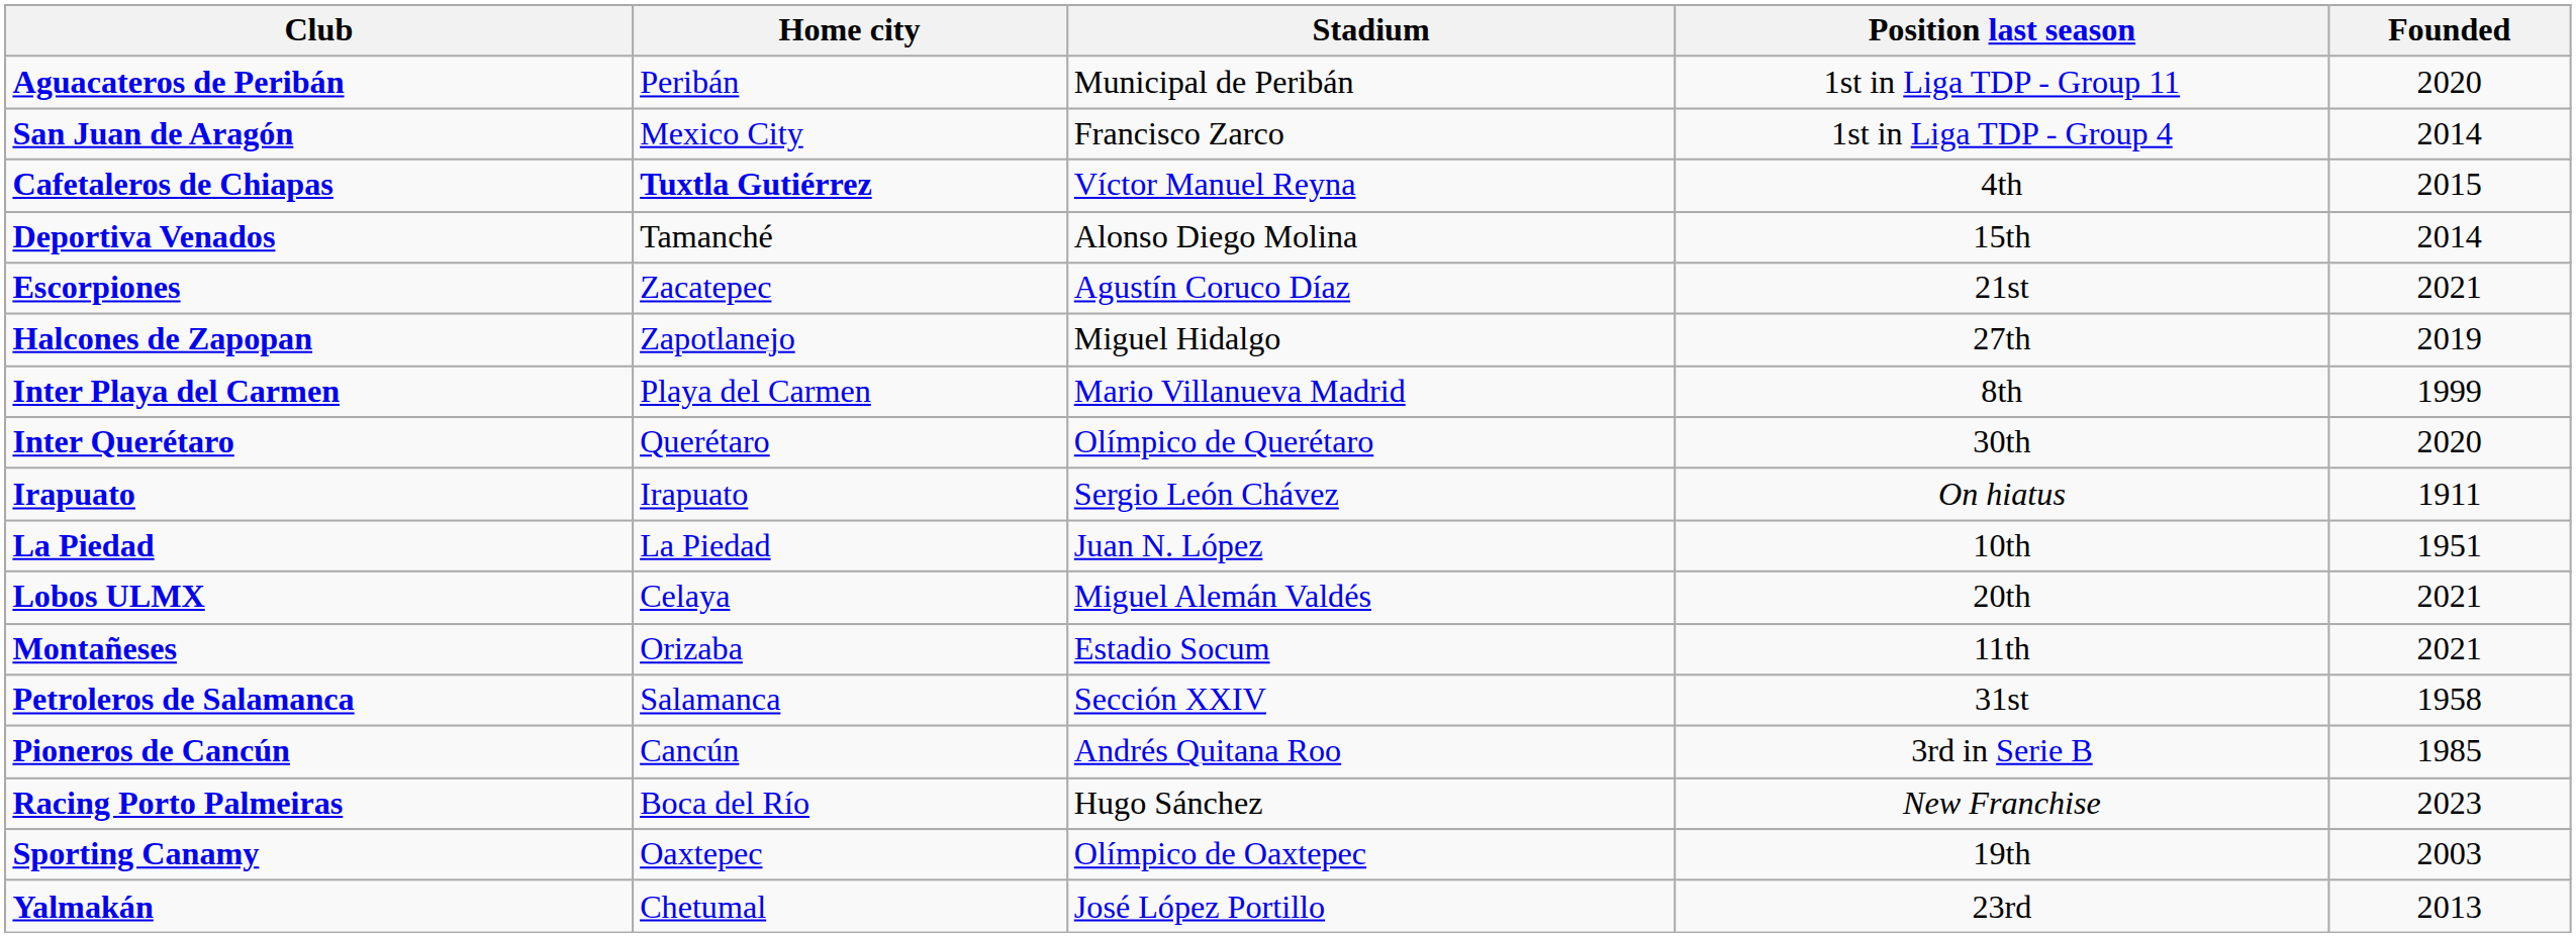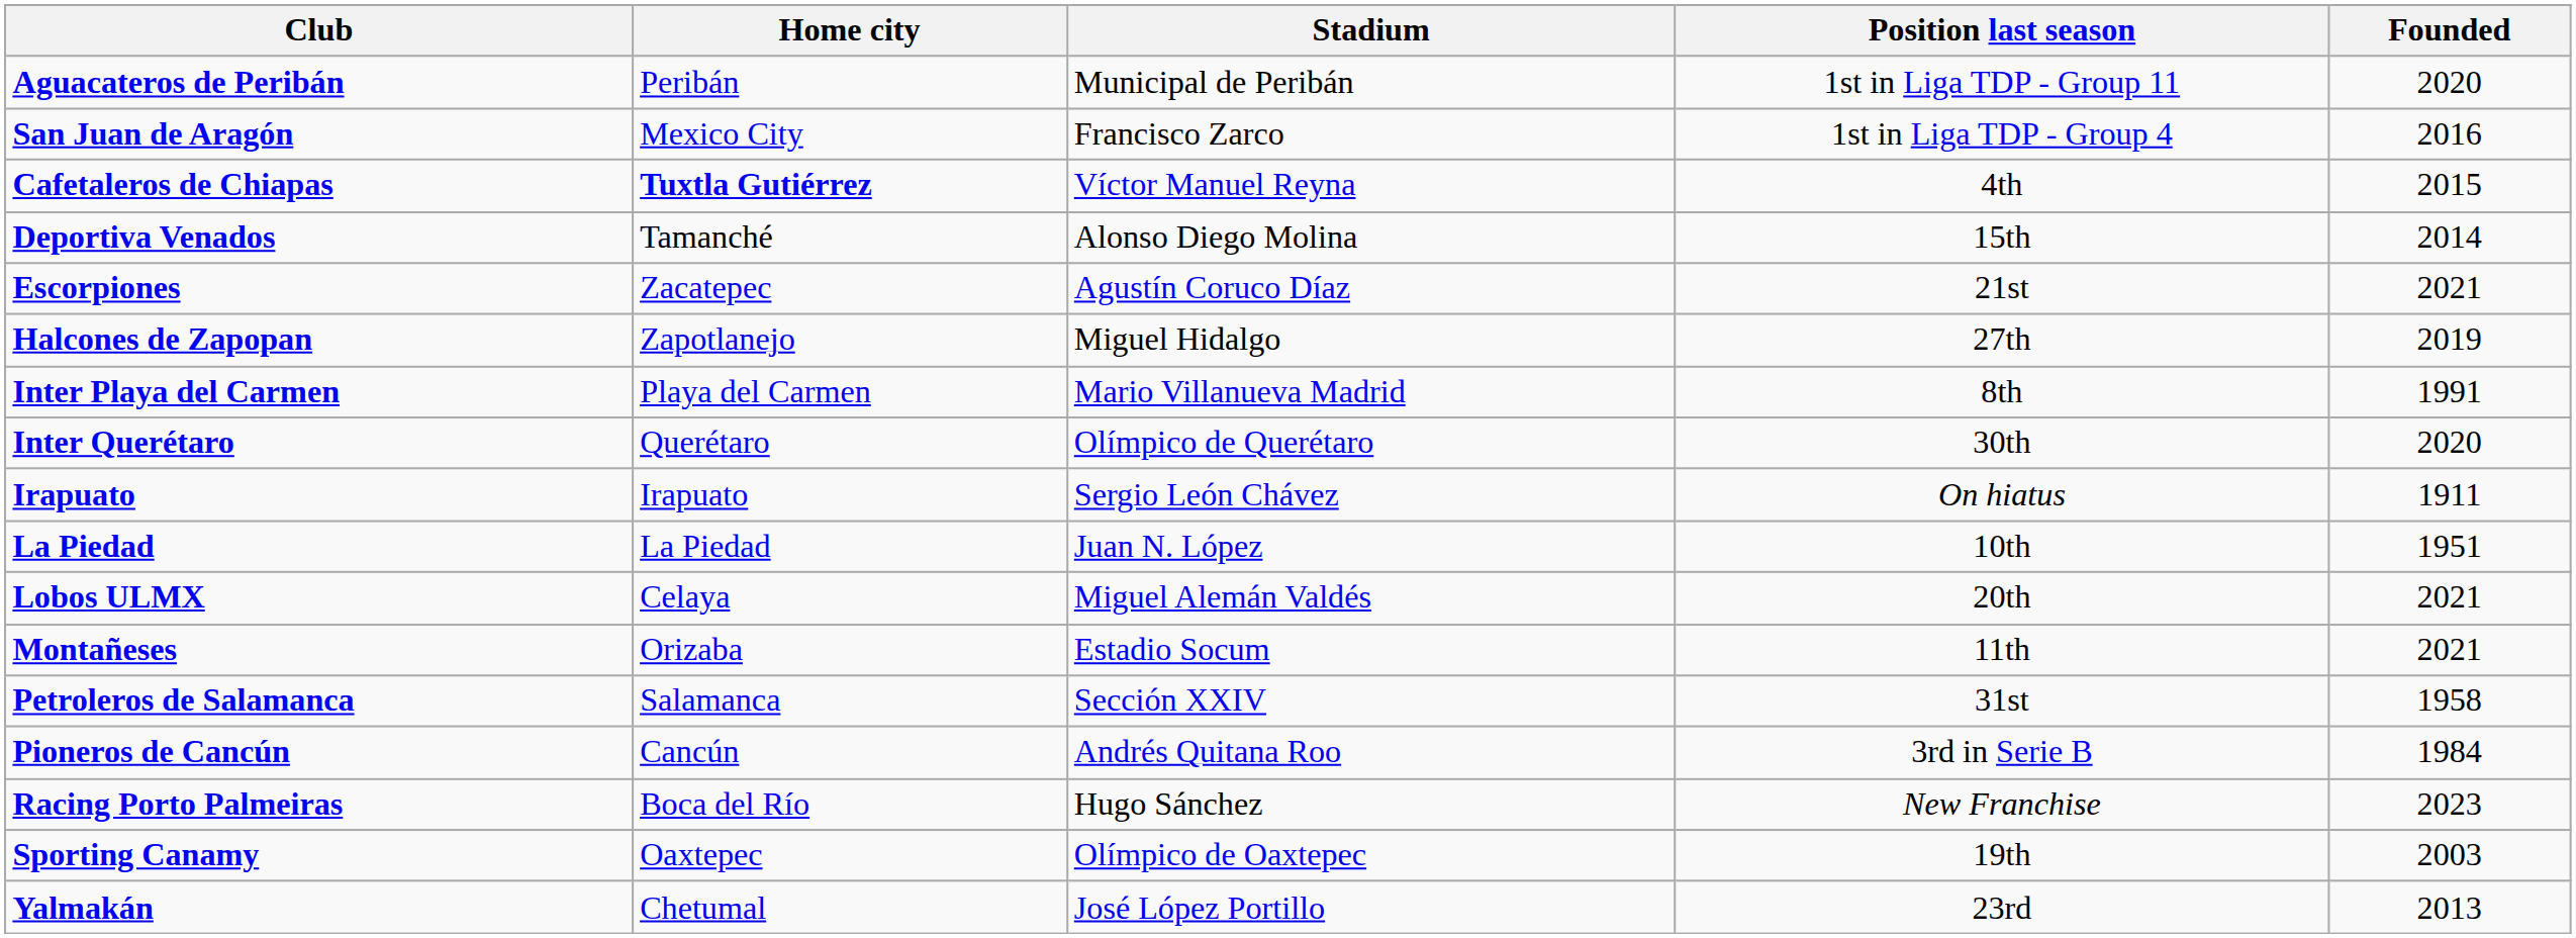 <table class="wikitable" width=100% style="font-size:100%">
 <tr>
 <th>Club</th>
 <th>Home city</th>
 <th>Stadium</th>
 <th>Position <a href='#'>last season</a></th>
 <th>Founded</th>
 </tr>
 <tr>
 <td style="text-align:left;"><strong><a href='#'>Aguacateros de Peribán</a></strong></td>
 <td><a href='#'>Peribán</a></td>
 <td>Municipal de Peribán</td>
 <td align=center>1st in <a href='#'>Liga TDP - Group 11</a></td>
 <td align=center>2020</td>
 </tr>
 <tr>
 <td style="text-align:left;"><strong><a href='#'>San Juan de Aragón</a></strong></td>
 <td><a href='#'>Mexico City</a></td>
 <td>Francisco Zarco</td>
 <td align=center>1st in <a href='#'>Liga TDP - Group 4</a></td>
-<td align=center>2014</td>
+<td align=center>2016</td>
 </tr>
 <tr>
 <td style="text-align:left;"><strong><a href='#'>Cafetaleros de Chiapas</a></strong></td>
 <td><strong><a href='#'>Tuxtla Gutiérrez</a></strong></td>
 <td><a href='#'>Víctor Manuel Reyna</a></td>
 <td align=center>4th</td>
 <td align=center>2015</td>
 </tr>
 <tr>
 <td style="text-align:left;"><strong><a href='#'>Deportiva Venados</a></strong></td>
 <td>Tamanché</td>
 <td>Alonso Diego Molina</td>
 <td align=center>15th</td>
 <td align=center>2014</td>
 </tr>
 <tr>
 <td style="text-align:left;"><strong><a href='#'>Escorpiones</a></strong></td>
 <td><a href='#'>Zacatepec</a></td>
 <td><a href='#'>Agustín Coruco Díaz</a></td>
 <td align=center>21st</td>
 <td align=center>2021</td>
 </tr>
 <tr>
 <td style="text-align:left;"><strong><a href='#'>Halcones de Zapopan</a></strong></td>
 <td><a href='#'>Zapotlanejo</a></td>
 <td>Miguel Hidalgo</td>
 <td align=center>27th</td>
 <td align=center>2019</td>
 </tr>
 <tr>
 <td style="text-align:left;"><strong><a href='#'>Inter Playa del Carmen</a></strong></td>
 <td><a href='#'>Playa del Carmen</a></td>
 <td><a href='#'>Mario Villanueva Madrid</a></td>
 <td align=center>8th</td>
-<td align=center>1999</td>
+<td align=center>1991</td>
 </tr>
 <tr>
 <td style="text-align:left;"><strong><a href='#'>Inter Querétaro</a></strong></td>
 <td><a href='#'>Querétaro</a></td>
 <td><a href='#'>Olímpico de Querétaro</a></td>
 <td align=center>30th</td>
 <td align=center>2020</td>
 </tr>
 <tr>
 <td style="text-align:left;"><strong><a href='#'>Irapuato</a></strong></td>
 <td><a href='#'>Irapuato</a></td>
 <td><a href='#'>Sergio León Chávez</a></td>
 <td align=center><em>On hiatus</em></td>
 <td align=center>1911</td>
 </tr>
 <tr>
 <td style="text-align:left;"><strong><a href='#'>La Piedad</a></strong></td>
 <td><a href='#'>La Piedad</a></td>
 <td><a href='#'>Juan N. López</a></td>
 <td align=center>10th</td>
 <td align=center>1951</td>
 </tr>
 <tr>
 <td style="text-align:left;"><strong><a href='#'>Lobos ULMX</a></strong></td>
 <td><a href='#'>Celaya</a></td>
 <td><a href='#'>Miguel Alemán Valdés</a></td>
 <td align=center>20th</td>
 <td align=center>2021</td>
 </tr>
 <tr>
 <td style="text-align:left;"><strong><a href='#'>Montañeses</a></strong></td>
 <td><a href='#'>Orizaba</a></td>
 <td><a href='#'>Estadio Socum</a></td>
 <td align=center>11th</td>
 <td align=center>2021</td>
 </tr>
 <tr>
 <td style="text-align:left;"><strong><a href='#'>Petroleros de Salamanca</a></strong></td>
 <td><a href='#'>Salamanca</a></td>
 <td><a href='#'>Sección XXIV</a></td>
 <td align=center>31st</td>
 <td align=center>1958</td>
 </tr>
 <tr>
 <td style="text-align:left;"><strong><a href='#'>Pioneros de Cancún</a></strong></td>
 <td><a href='#'>Cancún</a></td>
 <td><a href='#'>Andrés Quitana Roo</a></td>
 <td align=center>3rd in <a href='#'>Serie B</a></td>
-<td align=center>1985</td>
+<td align=center>1984</td>
 </tr>
 <tr>
 <td style="text-align:left;"><strong><a href='#'>Racing Porto Palmeiras</a></strong></td>
 <td><a href='#'>Boca del Río</a></td>
 <td>Hugo Sánchez</td>
 <td align=center><em>New Franchise</em></td>
 <td align=center>2023</td>
 </tr>
 <tr>
 <td style="text-align:left;"><strong><a href='#'>Sporting Canamy</a></strong></td>
 <td><a href='#'>Oaxtepec</a></td>
 <td><a href='#'>Olímpico de Oaxtepec</a></td>
 <td align=center>19th</td>
 <td align=center>2003</td>
 </tr>
 <tr>
 <td style="text-align:left;"><strong><a href='#'>Yalmakán</a></strong></td>
 <td><a href='#'>Chetumal</a></td>
 <td><a href='#'>José López Portillo</a></td>
 <td align=center>23rd</td>
 <td align=center>2013</td>
 </tr>
 </table>
